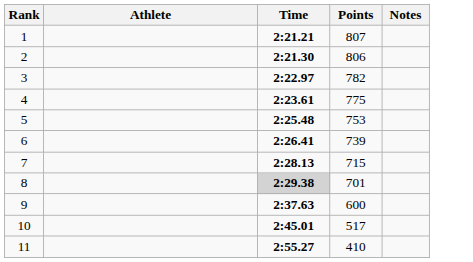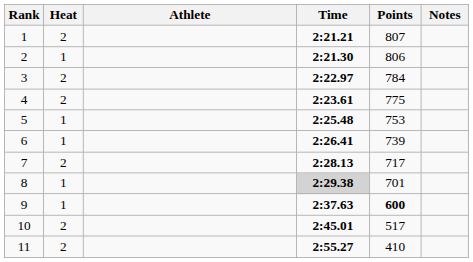 <table class="wikitable" style="text-align:center">
 <tr>
 <th width=40>Rank</th>
+<th width=40>Heat</th>
 <th width=250>Athlete</th>
 <th width=80>Time</th>
 <th width=55>Points</th>
 <th width=50>Notes</th>
 </tr>
 <tr>
 <td>1</td>
+<td>2</td>
 <td align="left"></td>
 <td><strong>2:21.21</strong></td>
 <td>807</td>
 <td></td>
 </tr>
 <tr>
 <td>2</td>
+<td>1</td>
 <td align="left"></td>
 <td><strong>2:21.30</strong></td>
 <td>806</td>
 <td></td>
 </tr>
 <tr>
 <td>3</td>
+<td>2</td>
 <td align="left"></td>
 <td><strong>2:22.97</strong></td>
-<td>782</td>
+<td>784</td>
 <td></td>
 </tr>
 <tr>
 <td>4</td>
+<td>2</td>
 <td align="left"></td>
 <td><strong>2:23.61</strong></td>
 <td>775</td>
 <td></td>
 </tr>
 <tr>
 <td>5</td>
+<td>1</td>
 <td align="left"></td>
 <td><strong>2:25.48</strong></td>
 <td>753</td>
 <td></td>
 </tr>
 <tr>
 <td>6</td>
+<td>1</td>
 <td align="left"></td>
 <td><strong>2:26.41</strong></td>
 <td>739</td>
 <td></td>
 </tr>
 <tr>
 <td>7</td>
+<td>2</td>
 <td align="left"></td>
 <td><strong>2:28.13</strong></td>
-<td>715</td>
+<td>717</td>
 <td></td>
 </tr>
 <tr>
 <td>8</td>
+<td>1</td>
 <td align="left"></td>
 <td style="background: lightgrey;"><strong>2:29.38</strong></td>
 <td>701</td>
 <td></td>
 </tr>
 <tr>
 <td>9</td>
+<td>1</td>
 <td align="left"></td>
 <td><strong>2:37.63</strong></td>
-<td>600</td>
+<td><strong>600</strong></td>
 <td></td>
 </tr>
 <tr>
 <td>10</td>
+<td>2</td>
 <td align="left"></td>
 <td><strong>2:45.01</strong></td>
 <td>517</td>
 <td></td>
 </tr>
 <tr>
 <td>11</td>
+<td>2</td>
 <td align="left"></td>
 <td><strong>2:55.27</strong></td>
 <td>410</td>
 <td></td>
 </tr>
 </table>
